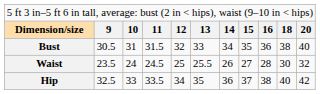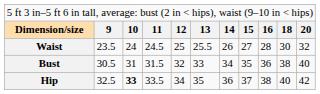 <table class="wikitable">
 <tr>
 <td colspan="11">5 ft 3 in–5 ft 6 in tall, average: bust (2 in < hips), waist (9–10 in < hips)</td>
 </tr>
 <tr>
 <th style="background:#ffdead;">Dimension/size</th>
 <th>9</th>
 <th>10</th>
 <th>11</th>
 <th>12</th>
 <th>13</th>
 <th>14</th>
 <th>15</th>
 <th>16</th>
 <th>18</th>
 <th>20</th>
 </tr>
 <tr>
+<th>Waist</th>
+<td>23.5</td>
+<td>24</td>
+<td>24.5</td>
+<td>25</td>
+<td>25.5</td>
+<td>26</td>
+<td>27</td>
+<td>28</td>
+<td>30</td>
+<td>32</td>
+</tr>
+<tr>
 <th>Bust</th>
 <td>30.5</td>
 <td>31</td>
 <td>31.5</td>
 <td>32</td>
 <td>33</td>
 <td>34</td>
 <td>35</td>
 <td>36</td>
 <td>38</td>
 <td>40</td>
 </tr>
 <tr>
-<th>Waist</th>
-<td>23.5</td>
-<td>24</td>
-<td>24.5</td>
-<td>25</td>
-<td>25.5</td>
-<td>26</td>
-<td>27</td>
-<td>28</td>
-<td>30</td>
-<td>32</td>
-</tr>
-<tr>
 <th>Hip</th>
 <td>32.5</td>
-<td>33</td>
+<td><strong>33</strong></td>
 <td>33.5</td>
 <td>34</td>
 <td>35</td>
 <td>36</td>
 <td>37</td>
 <td>38</td>
 <td>40</td>
 <td>42</td>
 </tr>
 </table>
